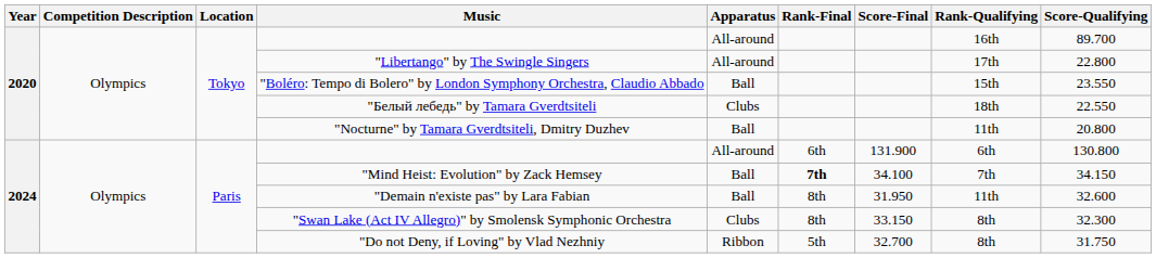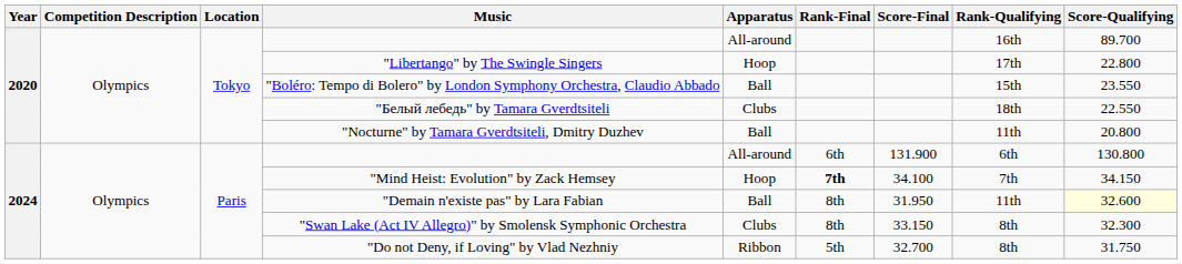 <table class="wikitable" style="text-align:center">
 <tr>
 <th>Year</th>
 <th>Competition Description</th>
 <th>Location</th>
 <th>Music</th>
 <th>Apparatus</th>
 <th>Rank-Final</th>
 <th>Score-Final</th>
 <th>Rank-Qualifying</th>
 <th>Score-Qualifying</th>
 </tr>
 <tr>
 <th rowspan="5">2020</th>
 <td rowspan="5">Olympics</td>
 <td rowspan="5"><a href='#'>Tokyo</a></td>
 <td></td>
 <td>All-around</td>
 <td></td>
 <td></td>
 <td>16th</td>
 <td>89.700</td>
 </tr>
 <tr>
 <td>"<a href='#'>Libertango</a>" by <a href='#'>The Swingle Singers</a></td>
-<td>All-around</td>
+<td>Hoop</td>
 <td></td>
 <td></td>
 <td>17th</td>
 <td>22.800</td>
 </tr>
 <tr>
 <td>"<a href='#'>Boléro</a>: Tempo di Bolero" by <a href='#'>London Symphony Orchestra</a>, <a href='#'>Claudio Abbado</a></td>
 <td>Ball</td>
 <td></td>
 <td></td>
 <td>15th</td>
 <td>23.550</td>
 </tr>
 <tr>
 <td>"Белый лебедь" by <a href='#'>Tamara Gverdtsiteli</a></td>
 <td>Clubs</td>
 <td></td>
 <td></td>
 <td>18th</td>
 <td>22.550</td>
 </tr>
 <tr>
 <td>"Nocturne" by <a href='#'>Tamara Gverdtsiteli</a>, Dmitry Duzhev</td>
 <td>Ball</td>
 <td></td>
 <td></td>
 <td>11th</td>
 <td>20.800</td>
 </tr>
 <tr>
 <th rowspan="5">2024</th>
 <td rowspan="5">Olympics</td>
 <td rowspan="5"><a href='#'>Paris</a></td>
 <td></td>
 <td>All-around</td>
 <td>6th</td>
 <td>131.900</td>
 <td>6th</td>
 <td>130.800</td>
 </tr>
 <tr>
 <td>"Mind Heist: Evolution" by Zack Hemsey</td>
-<td>Ball</td>
+<td>Hoop</td>
 <td><strong>7th</strong></td>
 <td>34.100</td>
 <td>7th</td>
 <td>34.150</td>
 </tr>
 <tr>
 <td>"Demain n'existe pas" by Lara Fabian</td>
 <td>Ball</td>
 <td>8th</td>
 <td>31.950</td>
 <td>11th</td>
-<td>32.600</td>
+<td style="background: lightyellow;">32.600</td>
 </tr>
 <tr>
 <td>"<a href='#'>Swan Lake (Act IV Allegro)</a>" by Smolensk Symphonic Orchestra</td>
 <td>Clubs</td>
 <td>8th</td>
 <td>33.150</td>
 <td>8th</td>
 <td>32.300</td>
 </tr>
 <tr>
 <td>"Do not Deny, if Loving" by Vlad Nezhniy</td>
 <td>Ribbon</td>
 <td>5th</td>
 <td>32.700</td>
 <td>8th</td>
 <td>31.750</td>
 </tr>
 </table>
